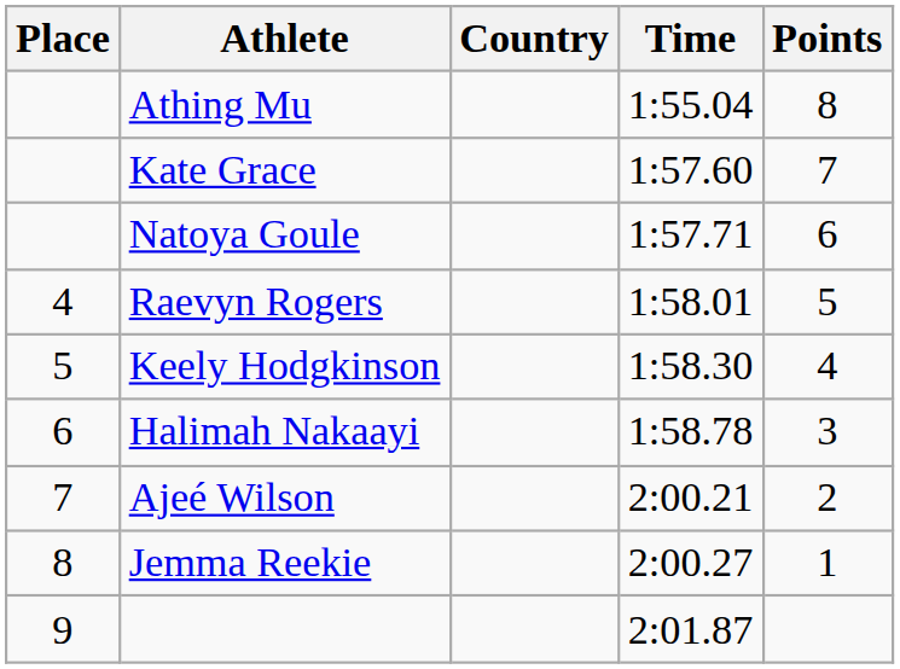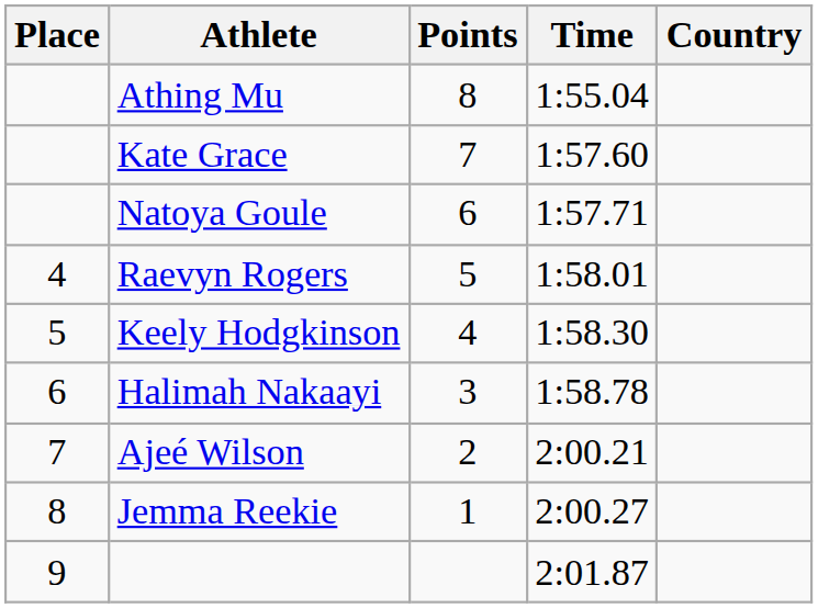 <table class="wikitable">
 <tr>
 <th>Place</th>
 <th>Athlete</th>
+<th>Points</th>
+<th>Time</th>
 <th>Country</th>
-<th>Time</th>
-<th>Points</th>
 </tr>
 <tr>
 <td align=center></td>
 <td><a href='#'>Athing Mu</a></td>
+<td align=center>8</td>
+<td>1:55.04</td>
 <td></td>
-<td>1:55.04</td>
-<td align=center>8</td>
 </tr>
 <tr>
 <td align=center></td>
 <td><a href='#'>Kate Grace</a></td>
+<td align=center>7</td>
+<td>1:57.60</td>
 <td></td>
-<td>1:57.60</td>
-<td align=center>7</td>
 </tr>
 <tr>
 <td align=center></td>
 <td><a href='#'>Natoya Goule</a></td>
+<td align=center>6</td>
+<td>1:57.71</td>
 <td></td>
-<td>1:57.71</td>
-<td align=center>6</td>
 </tr>
 <tr>
 <td align=center>4</td>
 <td><a href='#'>Raevyn Rogers</a></td>
+<td align=center>5</td>
+<td>1:58.01</td>
 <td></td>
-<td>1:58.01</td>
-<td align=center>5</td>
 </tr>
 <tr>
 <td align=center>5</td>
 <td><a href='#'>Keely Hodgkinson</a></td>
+<td align=center>4</td>
+<td>1:58.30</td>
 <td></td>
-<td>1:58.30</td>
-<td align=center>4</td>
 </tr>
 <tr>
 <td align=center>6</td>
 <td><a href='#'>Halimah Nakaayi</a></td>
+<td align=center>3</td>
+<td>1:58.78</td>
 <td></td>
-<td>1:58.78</td>
-<td align=center>3</td>
 </tr>
 <tr>
 <td align=center>7</td>
 <td><a href='#'>Ajeé Wilson</a></td>
+<td align=center>2</td>
+<td>2:00.21</td>
 <td></td>
-<td>2:00.21</td>
-<td align=center>2</td>
 </tr>
 <tr>
 <td align=center>8</td>
 <td><a href='#'>Jemma Reekie</a></td>
+<td align=center>1</td>
+<td>2:00.27</td>
 <td></td>
-<td>2:00.27</td>
-<td align=center>1</td>
 </tr>
 <tr>
 <td align=center>9</td>
 <td></td>
+<td align=center></td>
+<td>2:01.87</td>
 <td></td>
-<td>2:01.87</td>
-<td align=center></td>
 </tr>
 </table>
